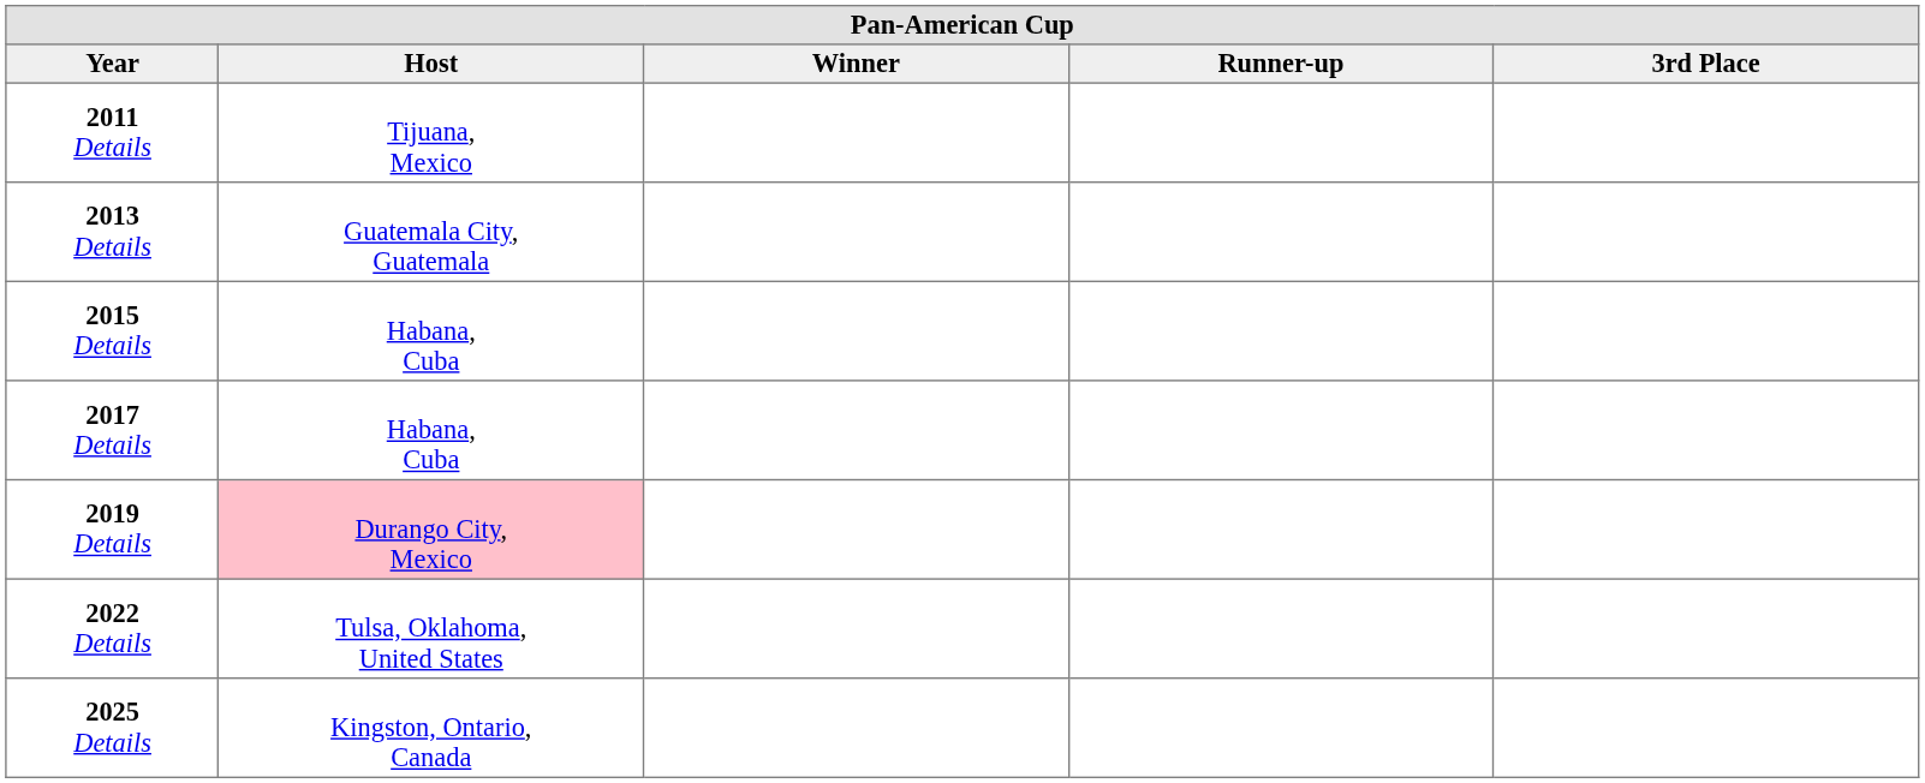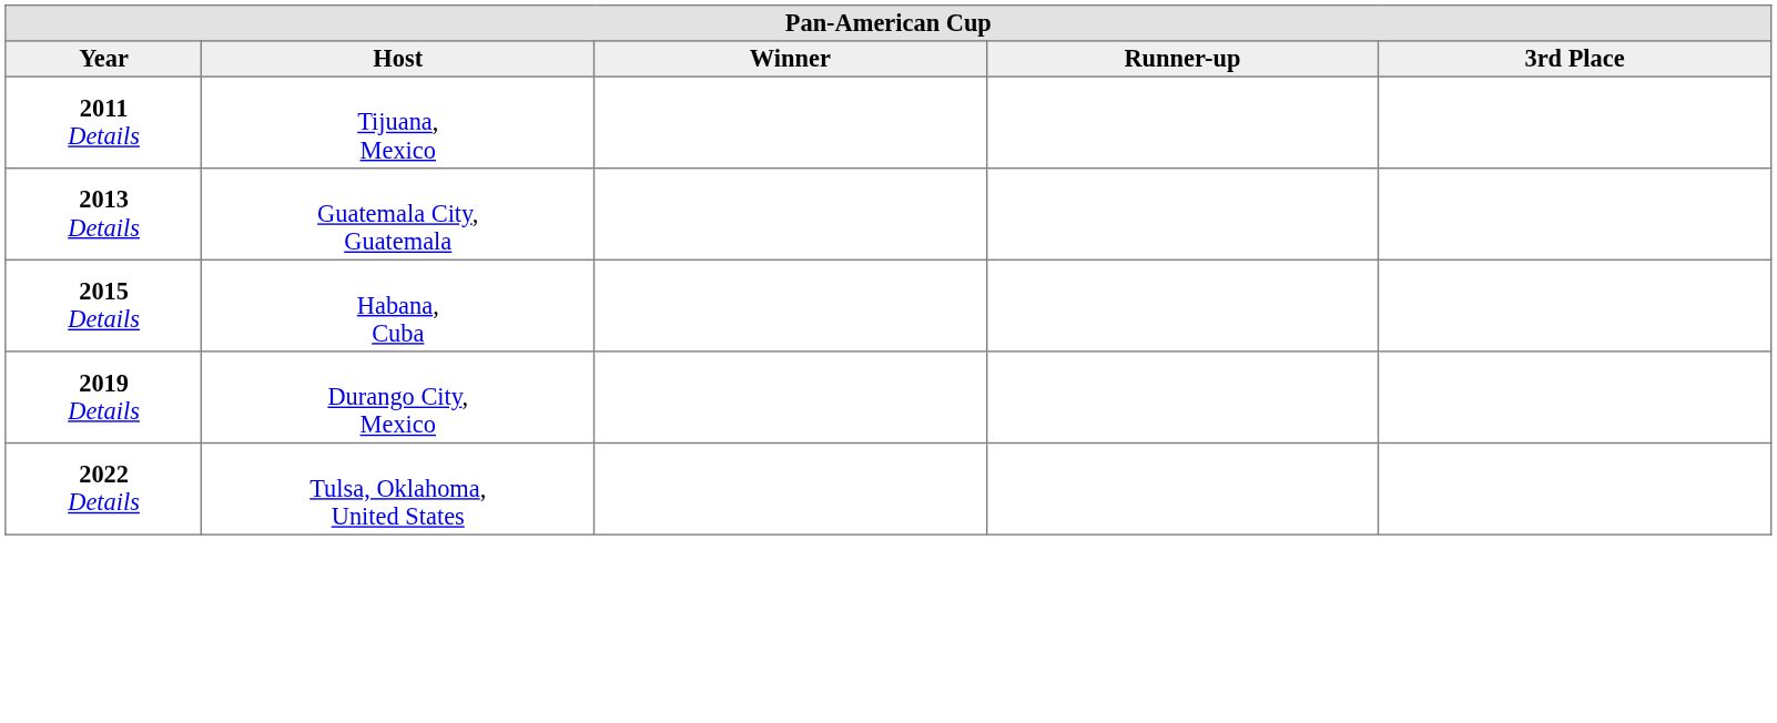 <table class="toccolours" border="1" cellpadding="2" style="border-collapse: collapse; text-align: center; width: 90%; margin: 0 auto;">
 <tr style= "background: #e2e2e2;">
 <th colspan=5 width=100%>Pan-American Cup</th>
 </tr>
 <tr style="background: #efefef;">
 <th width=10%>Year</th>
 <th width=20%>Host</th>
 <th width=20%>Winner</th>
 <th width=20%>Runner-up</th>
 <th width=20%>3rd Place</th>
 </tr>
 <tr align=center>
 <td><strong>2011</strong><br><em><a href='#'>Details</a></em></td>
 <td><br><a href='#'>Tijuana</a>,<br> <a href='#'>Mexico</a></td>
 <td><strong></strong></td>
 <td></td>
 <td></td>
 </tr>
 <tr align=center>
 <td><strong>2013</strong><br><em><a href='#'>Details</a></em></td>
 <td><br><a href='#'>Guatemala City</a>,<br> <a href='#'>Guatemala</a></td>
 <td><strong></strong></td>
 <td></td>
 <td></td>
 </tr>
 <tr align=center>
 <td><strong>2015</strong><br><em><a href='#'>Details</a></em></td>
 <td><br><a href='#'>Habana</a>,<br> <a href='#'>Cuba</a></td>
 <td><strong></strong></td>
 <td></td>
 <td></td>
 </tr>
 <tr align=center>
-<td><strong>2017</strong><br><em><a href='#'>Details</a></em></td>
-<td><br><a href='#'>Habana</a>,<br> <a href='#'>Cuba</a></td>
-<td><strong></strong></td>
-<td></td>
-<td></td>
-</tr>
-<tr align=center>
 <td><strong>2019</strong><br><em><a href='#'>Details</a></em></td>
-<td style="background: pink;"><br><a href='#'>Durango City</a>,<br> <a href='#'>Mexico</a></td>
+<td><br><a href='#'>Durango City</a>,<br> <a href='#'>Mexico</a></td>
 <td><strong> </strong></td>
 <td></td>
 <td></td>
 </tr>
 <tr align=center>
 <td><strong>2022</strong><br><em><a href='#'>Details</a></em></td>
 <td><br><a href='#'>Tulsa, Oklahoma</a>,<br> <a href='#'>United States</a></td>
 <td><strong> </strong></td>
 <td></td>
 <td></td>
 </tr>
-<tr align="center">
-<td><strong>2025</strong><br><em><a href='#'>Details</a></em></td>
-<td><br><a href='#'>Kingston, Ontario</a>,<br> <a href='#'>Canada</a></td>
-<td></td>
-<td></td>
-<td></td>
-</tr>
 </table>
